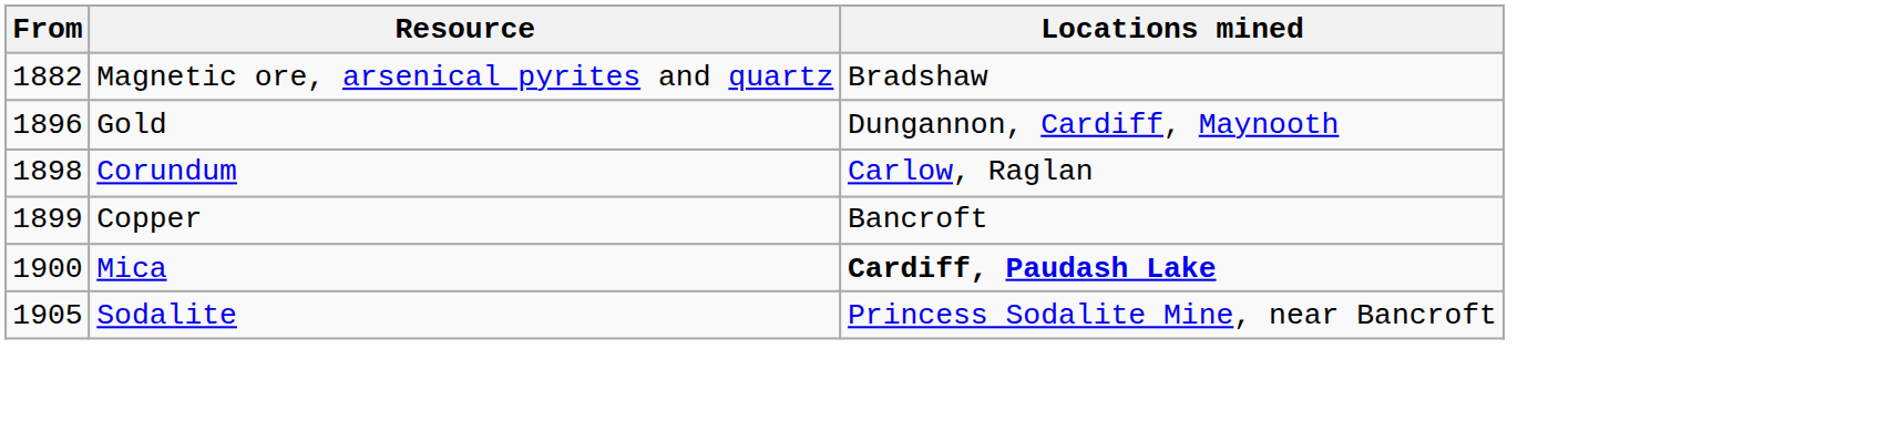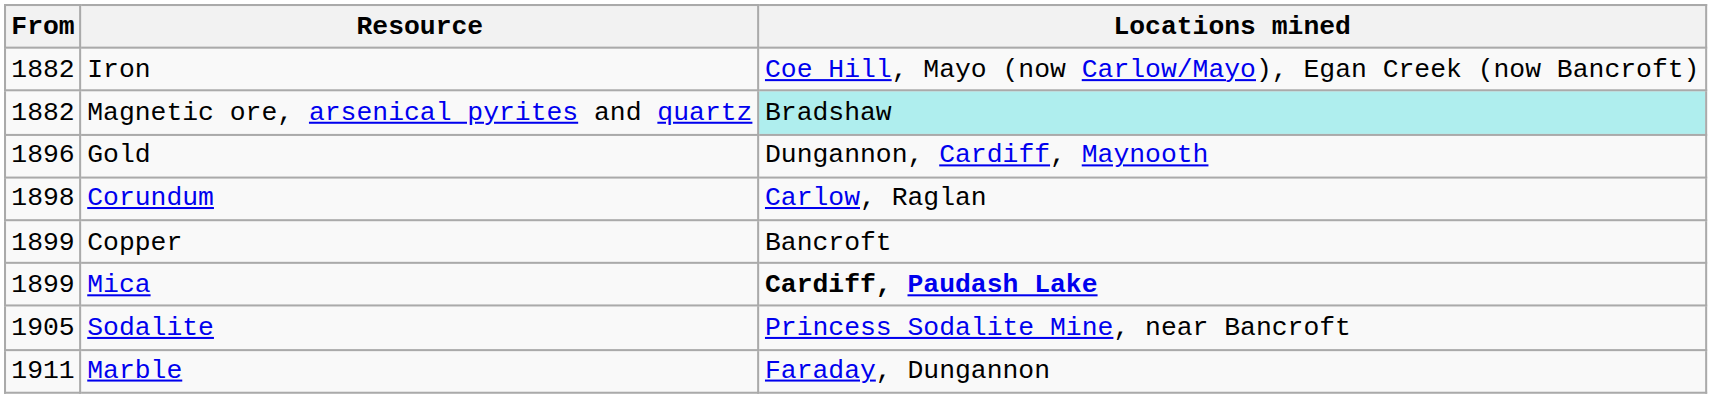 <table class="wikitable">
 <tr>
 <th>From</th>
 <th>Resource</th>
 <th>Locations mined</th>
 </tr>
 <tr>
 <td>1882</td>
+<td>Iron</td>
+<td><a href='#'>Coe Hill</a>, Mayo (now <a href='#'>Carlow/Mayo</a>), Egan Creek (now Bancroft)</td>
+</tr>
+<tr>
+<td>1882</td>
 <td>Magnetic ore, <a href='#'>arsenical pyrites</a> and <a href='#'>quartz</a></td>
-<td>Bradshaw</td>
+<td style="background: paleturquoise;">Bradshaw</td>
 </tr>
 <tr>
 <td>1896</td>
 <td>Gold</td>
 <td>Dungannon, <a href='#'>Cardiff</a>, <a href='#'>Maynooth</a></td>
 </tr>
 <tr>
 <td>1898</td>
 <td><a href='#'>Corundum</a></td>
 <td><a href='#'>Carlow</a>, Raglan</td>
 </tr>
 <tr>
 <td>1899</td>
 <td>Copper</td>
 <td>Bancroft</td>
 </tr>
 <tr>
-<td>1900</td>
+<td>1899</td>
 <td><a href='#'>Mica</a></td>
 <td><strong>Cardiff, <a href='#'>Paudash Lake</a></strong></td>
 </tr>
 <tr>
 <td>1905</td>
 <td><a href='#'>Sodalite</a></td>
 <td><a href='#'>Princess Sodalite Mine</a>, near Bancroft</td>
 </tr>
+<tr>
+<td>1911</td>
+<td><a href='#'>Marble</a></td>
+<td><a href='#'>Faraday</a>, Dungannon</td>
+</tr>
 </table>
